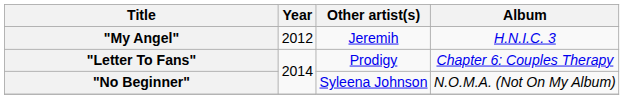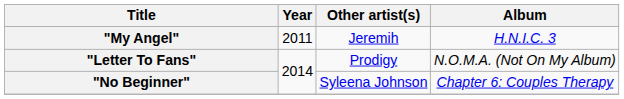 <table class="wikitable plainrowheaders" style="text-align:center;">
 <tr>
 <th scope="col" style="width:19em;">Title</th>
 <th scope="col">Year</th>
 <th scope="col">Other artist(s)</th>
 <th scope="col">Album</th>
 </tr>
 <tr>
 <th scope="row">"My Angel"</th>
-<td rowspan="1">2012</td>
+<td rowspan="1">2011</td>
 <td><a href='#'>Jeremih</a></td>
 <td><em><a href='#'>H.N.I.C. 3</a></em></td>
 </tr>
 <tr>
 <th scope="row">"Letter To Fans"</th>
 <td rowspan="2">2014</td>
 <td rowspan="1"><a href='#'>Prodigy</a></td>
-<td><em><a href='#'>Chapter 6: Couples Therapy</a></em></td>
+<td><em>N.O.M.A. (Not On My Album)</em></td>
 </tr>
 <tr>
 <th scope="row">"No Beginner"</th>
 <td><a href='#'>Syleena Johnson</a></td>
-<td><em>N.O.M.A. (Not On My Album)</em></td>
+<td><em><a href='#'>Chapter 6: Couples Therapy</a></em></td>
 </tr>
 <tr>
 </tr>
 </table>
